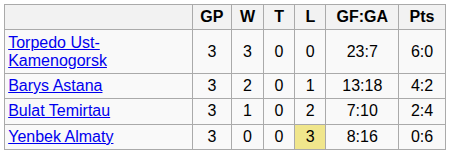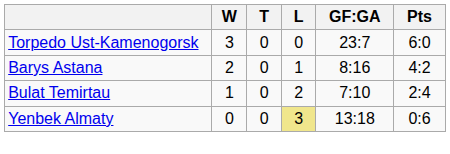 <table class="wikitable" width="50%">
 <tr>
 <th width="30%" bgcolor="#e0e0e0"></th>
-<th width="5%" bgcolor="#e0e0e0">GP</th>
 <th width="5%" bgcolor="#e0e0e0">W</th>
 <th width="5%" bgcolor="#e0e0e0">T</th>
 <th width="5%" bgcolor="#e0e0e0">L</th>
 <th width="7.5%" bgcolor="#e0e0e0">GF:GA</th>
 <th width="7.5%" bgcolor="#e0e0e0">Pts</th>
 </tr>
 <tr align="center">
 <td align="left"><a href='#'>Torpedo Ust-Kamenogorsk</a></td>
 <td>3</td>
-<td>3</td>
 <td>0</td>
 <td>0</td>
 <td>23:7</td>
 <td>6:0</td>
 </tr>
 <tr align="center">
 <td align="left"><a href='#'>Barys Astana</a></td>
-<td>3</td>
 <td>2</td>
 <td>0</td>
 <td>1</td>
-<td>13:18</td>
+<td>8:16</td>
 <td>4:2</td>
 </tr>
 <tr align="center">
 <td align="left"><a href='#'>Bulat Temirtau</a></td>
-<td>3</td>
 <td>1</td>
 <td>0</td>
 <td>2</td>
 <td>7:10</td>
 <td>2:4</td>
 </tr>
 <tr align="center">
 <td align="left"><a href='#'>Yenbek Almaty</a></td>
-<td>3</td>
 <td>0</td>
 <td>0</td>
 <td style="background: khaki;">3</td>
-<td>8:16</td>
+<td>13:18</td>
 <td>0:6</td>
 </tr>
 </table>
